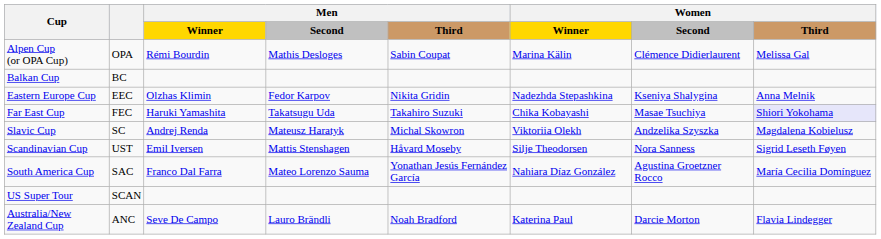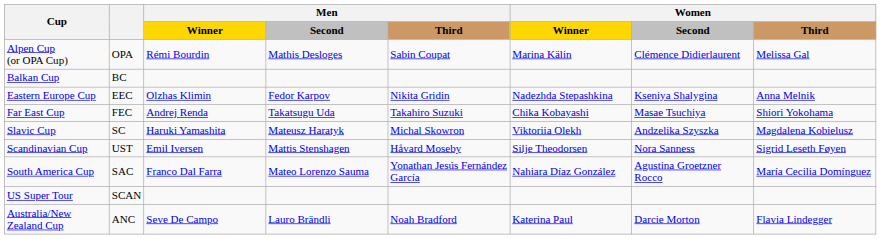 <table class="wikitable" style=" width:100%">
 <tr bgcolor="#CADAFA">
 <th class="hintergrundfarbe6" rowspan=2>Cup</th>
 <th class="hintergrundfarbe6" rowspan=2></th>
 <th class="hintergrundfarbe6" colspan=3>Men</th>
 <th class="hintergrundfarbe6" colspan=3>Women</th>
 </tr>
 <tr>
 <th style="width:14%; background:gold;">Winner</th>
 <th style="width:14%; background:silver;">Second</th>
 <th style="width:14%; background:#CC9966;">Third</th>
 <th style="width:14%; background:gold;">Winner</th>
 <th style="width:14%; background:silver;">Second</th>
 <th style="width:14%; background:#CC9966;">Third</th>
 </tr>
 <tr>
 <td><a href='#'>Alpen Cup</a><br>(or OPA Cup)</td>
 <td>OPA</td>
 <td> <a href='#'>Rémi Bourdin</a></td>
 <td> <a href='#'>Mathis Desloges</a></td>
 <td> <a href='#'>Sabin Coupat</a></td>
 <td> <a href='#'>Marina Kälin</a></td>
 <td> <a href='#'>Clémence Didierlaurent</a></td>
 <td> <a href='#'>Melissa Gal</a></td>
 </tr>
 <tr>
 <td><a href='#'>Balkan Cup</a></td>
 <td>BC</td>
 <td></td>
 <td></td>
 <td></td>
 <td></td>
 <td></td>
 <td></td>
 </tr>
 <tr>
 <td><a href='#'>Eastern Europe Cup</a></td>
 <td>EEC</td>
 <td> <a href='#'>Olzhas Klimin</a></td>
 <td> <a href='#'>Fedor Karpov</a></td>
 <td> <a href='#'>Nikita Gridin</a></td>
 <td> <a href='#'>Nadezhda Stepashkina</a></td>
 <td> <a href='#'>Kseniya Shalygina</a></td>
 <td> <a href='#'>Anna Melnik</a></td>
 </tr>
 <tr>
 <td><a href='#'>Far East Cup</a></td>
 <td>FEC</td>
-<td> <a href='#'>Haruki Yamashita</a></td>
+<td> <a href='#'>Andrej Renda</a></td>
 <td> <a href='#'>Takatsugu Uda</a></td>
 <td> <a href='#'>Takahiro Suzuki</a></td>
 <td> <a href='#'>Chika Kobayashi</a></td>
 <td> <a href='#'>Masae Tsuchiya</a></td>
-<td style="background: lavender;"> <a href='#'>Shiori Yokohama</a></td>
+<td> <a href='#'>Shiori Yokohama</a></td>
 </tr>
 <tr>
 <td><a href='#'>Slavic Cup</a></td>
 <td>SC</td>
-<td> <a href='#'>Andrej Renda</a></td>
+<td> <a href='#'>Haruki Yamashita</a></td>
 <td> <a href='#'>Mateusz Haratyk</a></td>
 <td> <a href='#'>Michal Skowron</a></td>
 <td> <a href='#'>Viktoriia Olekh</a></td>
 <td> <a href='#'>Andzelika Szyszka</a></td>
 <td> <a href='#'>Magdalena Kobielusz</a></td>
 </tr>
 <tr>
 <td><a href='#'>Scandinavian Cup</a></td>
 <td>UST</td>
 <td> <a href='#'>Emil Iversen</a></td>
 <td> <a href='#'>Mattis Stenshagen</a></td>
 <td> <a href='#'>Håvard Moseby</a></td>
 <td> <a href='#'>Silje Theodorsen</a></td>
 <td> <a href='#'>Nora Sanness</a></td>
 <td> <a href='#'>Sigrid Leseth Føyen</a></td>
 </tr>
 <tr>
 <td><a href='#'>South America Cup</a></td>
 <td>SAC</td>
 <td> <a href='#'>Franco Dal Farra</a></td>
 <td> <a href='#'>Mateo Lorenzo Sauma</a></td>
 <td> <a href='#'>Yonathan Jesús Fernández García</a></td>
 <td> <a href='#'>Nahiara Díaz González</a></td>
 <td> <a href='#'>Agustina Groetzner Rocco</a></td>
 <td> <a href='#'>María Cecilia Domínguez</a></td>
 </tr>
 <tr>
 <td><a href='#'>US Super Tour</a></td>
 <td>SCAN</td>
 <td></td>
 <td></td>
 <td></td>
 <td></td>
 <td></td>
 <td></td>
 </tr>
 <tr>
 <td><a href='#'>Australia/New Zealand Cup</a></td>
 <td>ANC</td>
 <td> <a href='#'>Seve De Campo</a></td>
 <td> <a href='#'>Lauro Brändli</a></td>
 <td> <a href='#'>Noah Bradford</a></td>
 <td> <a href='#'>Katerina Paul</a></td>
 <td> <a href='#'>Darcie Morton</a></td>
 <td> <a href='#'>Flavia Lindegger</a></td>
 </tr>
 </table>
